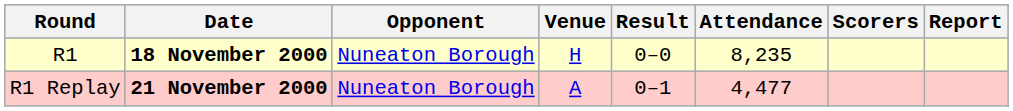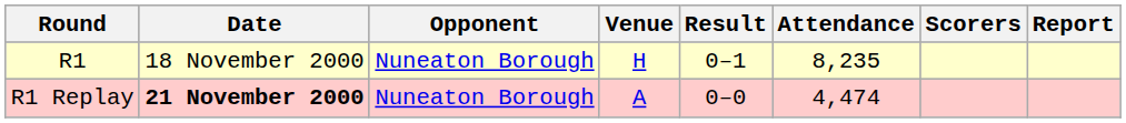 <table class="wikitable" style="font-size:100%; text-align:center">
 <tr>
 <th>Round</th>
 <th>Date</th>
 <th>Opponent</th>
 <th>Venue</th>
 <th>Result</th>
 <th>Attendance</th>
 <th>Scorers</th>
 <th>Report</th>
 </tr>
 <tr style="background-color: #FFFFCC;">
 <td>R1</td>
-<td><strong>18 November 2000</strong></td>
+<td>18 November 2000</td>
 <td><a href='#'>Nuneaton Borough</a></td>
 <td><a href='#'>H</a></td>
-<td>0–0</td>
+<td>0–1</td>
 <td>8,235</td>
 <td></td>
 <td></td>
 </tr>
 <tr style="background-color: #FFCCCC;">
 <td>R1 Replay</td>
 <td><strong>21 November 2000</strong></td>
 <td><a href='#'>Nuneaton Borough</a></td>
 <td><a href='#'>A</a></td>
-<td>0–1</td>
-<td>4,477</td>
+<td>0–0</td>
+<td>4,474</td>
 <td></td>
 <td></td>
 </tr>
 </table>
